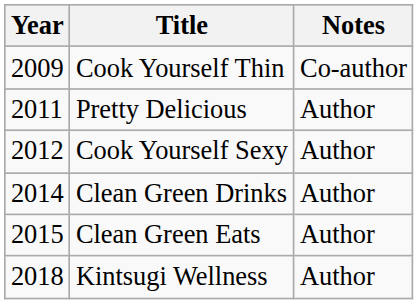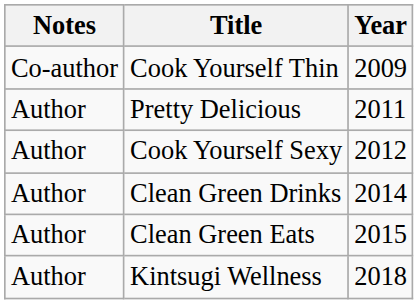 <table class="wikitable">
 <tr>
+<th>Notes</th>
+<th>Title</th>
 <th>Year</th>
-<th>Title</th>
-<th>Notes</th>
 </tr>
 <tr>
+<td>Co-author</td>
+<td>Cook Yourself Thin</td>
 <td>2009</td>
-<td>Cook Yourself Thin</td>
-<td>Co-author</td>
 </tr>
 <tr>
+<td>Author</td>
+<td>Pretty Delicious</td>
 <td>2011</td>
-<td>Pretty Delicious</td>
-<td>Author</td>
 </tr>
 <tr>
+<td>Author</td>
+<td>Cook Yourself Sexy</td>
 <td>2012</td>
-<td>Cook Yourself Sexy</td>
-<td>Author</td>
 </tr>
 <tr>
+<td>Author</td>
+<td>Clean Green Drinks</td>
 <td>2014</td>
-<td>Clean Green Drinks</td>
-<td>Author</td>
 </tr>
 <tr>
+<td>Author</td>
+<td>Clean Green Eats</td>
 <td>2015</td>
-<td>Clean Green Eats</td>
-<td>Author</td>
 </tr>
 <tr>
+<td>Author</td>
+<td>Kintsugi Wellness</td>
 <td>2018</td>
-<td>Kintsugi Wellness</td>
-<td>Author</td>
 </tr>
 </table>
